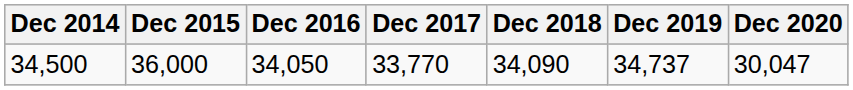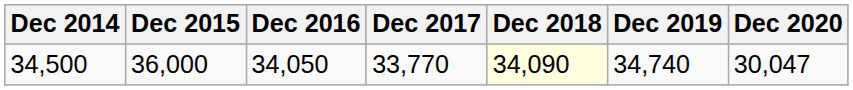 <table class="wikitable">
 <tr>
 <th>Dec 2014</th>
 <th>Dec 2015</th>
 <th>Dec 2016</th>
 <th>Dec 2017</th>
 <th>Dec 2018</th>
 <th>Dec 2019</th>
 <th>Dec 2020</th>
 </tr>
 <tr>
 <td>34,500</td>
 <td>36,000</td>
 <td>34,050</td>
 <td>33,770</td>
-<td>34,090</td>
-<td>34,737</td>
+<td style="background: lightyellow;">34,090</td>
+<td>34,740</td>
 <td>30,047</td>
 </tr>
 </table>
